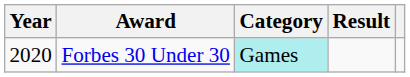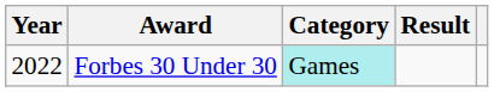 <table class="wikitable sortable plainrowheaders">
 <tr>
 <th scope="col">Year</th>
 <th scope="col">Award</th>
 <th scope="col">Category</th>
 <th scope="col">Result</th>
 <th scope="col" class="unsortable"></th>
 </tr>
 <tr>
-<td>2020</td>
+<td>2022</td>
 <td><a href='#'>Forbes 30 Under 30</a></td>
 <td style="background: paleturquoise;">Games</td>
 <td></td>
 <td style="text-align:center;"></td>
 </tr>
 </table>
